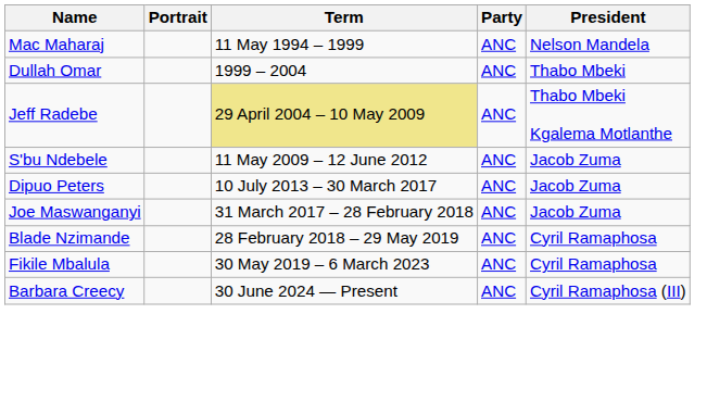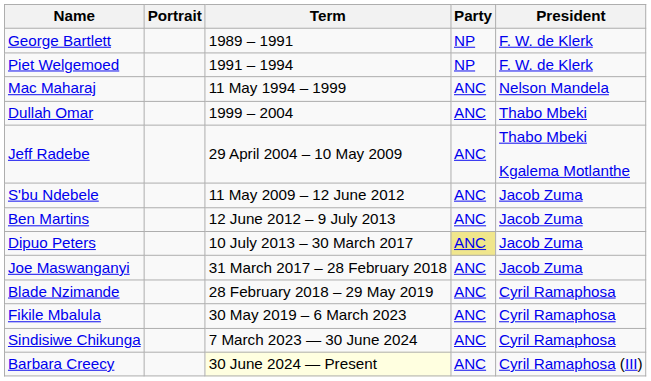 <table class="wikitable">
 <tr>
 <th>Name</th>
 <th>Portrait</th>
 <th>Term</th>
 <th>Party</th>
 <th>President</th>
+</tr>
+<tr>
+<td><a href='#'>George Bartlett</a></td>
+<td></td>
+<td>1989 – 1991</td>
+<td><a href='#'>NP</a></td>
+<td><a href='#'>F. W. de Klerk</a><br> </td>
+</tr>
+<tr>
+<td><a href='#'>Piet Welgemoed</a></td>
+<td></td>
+<td>1991 – 1994</td>
+<td><a href='#'>NP</a></td>
+<td><a href='#'>F. W. de Klerk</a><br> </td>
 </tr>
 <tr>
 <td><a href='#'>Mac Maharaj</a></td>
 <td></td>
 <td>11 May 1994 – 1999</td>
 <td><a href='#'>ANC</a></td>
 <td><a href='#'>Nelson Mandela</a><br> </td>
 </tr>
 <tr>
 <td><a href='#'>Dullah Omar</a></td>
 <td></td>
 <td>1999 – 2004</td>
 <td><a href='#'>ANC</a></td>
 <td><a href='#'>Thabo Mbeki</a><br> </td>
 </tr>
 <tr>
 <td><a href='#'>Jeff Radebe</a></td>
 <td></td>
-<td style="background: khaki;">29 April 2004 – 10 May 2009</td>
+<td>29 April 2004 – 10 May 2009</td>
 <td><a href='#'>ANC</a></td>
 <td><a href='#'>Thabo Mbeki</a><br> <br><a href='#'>Kgalema Motlanthe</a><br> </td>
 </tr>
 <tr>
 <td><a href='#'>S'bu Ndebele</a></td>
 <td></td>
 <td>11 May 2009 – 12 June 2012</td>
 <td><a href='#'>ANC</a></td>
 <td><a href='#'>Jacob Zuma</a><br> </td>
 </tr>
 <tr>
+<td><a href='#'>Ben Martins</a></td>
+<td></td>
+<td>12 June 2012 – 9 July 2013</td>
+<td><a href='#'>ANC</a></td>
+<td><a href='#'>Jacob Zuma</a><br> </td>
+</tr>
+<tr>
 <td><a href='#'>Dipuo Peters</a></td>
 <td></td>
 <td>10 July 2013 – 30 March 2017</td>
-<td><a href='#'>ANC</a></td>
+<td style="background: khaki;"><a href='#'>ANC</a></td>
 <td><a href='#'>Jacob Zuma</a><br> </td>
 </tr>
 <tr>
 <td><a href='#'>Joe Maswanganyi</a></td>
 <td></td>
 <td>31 March 2017 – 28 February 2018</td>
 <td><a href='#'>ANC</a></td>
 <td><a href='#'>Jacob Zuma</a><br> </td>
 </tr>
 <tr>
 <td><a href='#'>Blade Nzimande</a></td>
 <td></td>
 <td>28 February 2018 – 29 May 2019</td>
 <td><a href='#'>ANC</a></td>
 <td><a href='#'>Cyril Ramaphosa</a><br> </td>
 </tr>
 <tr>
 <td><a href='#'>Fikile Mbalula</a></td>
 <td></td>
 <td>30 May 2019 – 6 March 2023</td>
 <td><a href='#'>ANC</a></td>
 <td><a href='#'>Cyril Ramaphosa</a><br> </td>
 </tr>
 <tr>
+<td><a href='#'>Sindisiwe Chikunga</a></td>
+<td></td>
+<td>7 March 2023 — 30 June 2024</td>
+<td><a href='#'>ANC</a></td>
+<td><a href='#'>Cyril Ramaphosa</a><br> </td>
+</tr>
+<tr>
 <td><a href='#'>Barbara Creecy</a></td>
 <td></td>
-<td>30 June 2024 — Present</td>
+<td style="background: lightyellow;">30 June 2024 — Present</td>
 <td><a href='#'>ANC</a></td>
 <td><a href='#'>Cyril Ramaphosa</a> (<a href='#'>III</a>)</td>
 </tr>
 </table>
